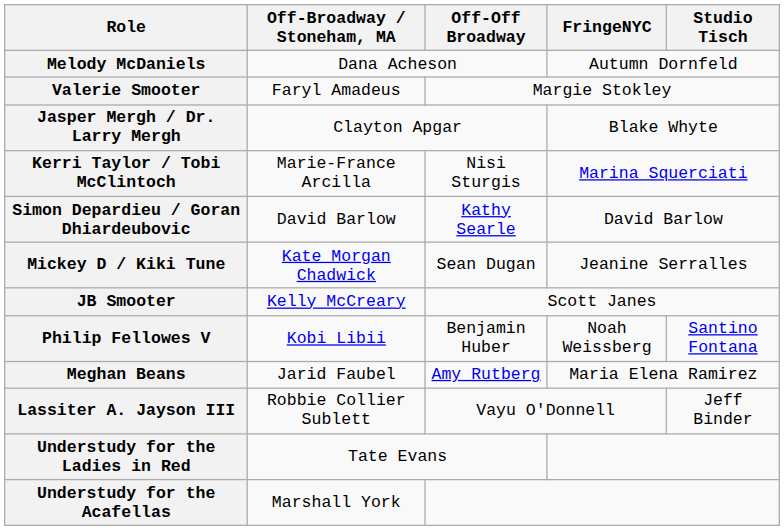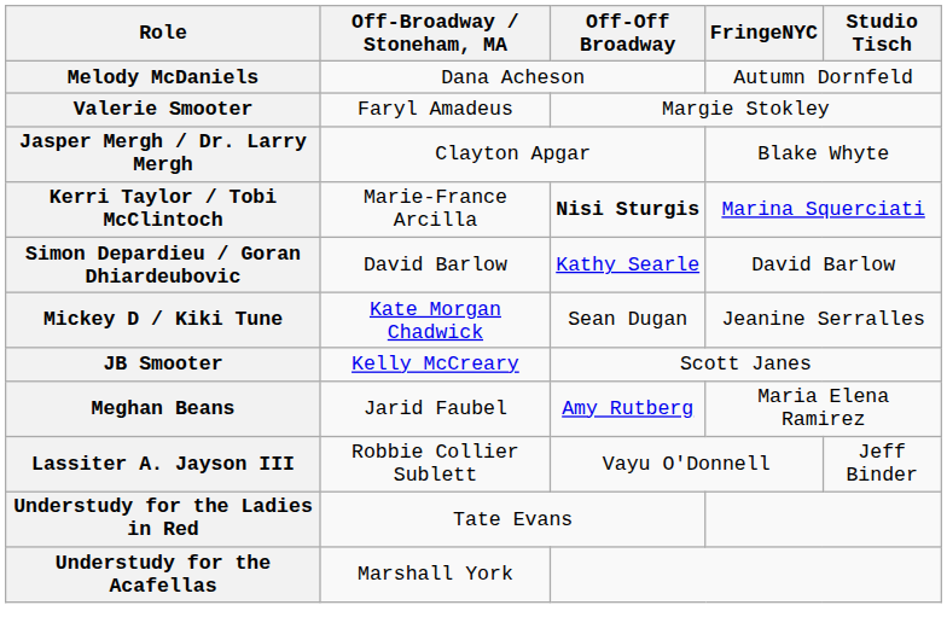 <table class="wikitable" style="width:1000;">
 <tr>
 <th>Role</th>
 <th>Off-Broadway / Stoneham, MA</th>
 <th>Off-Off Broadway</th>
 <th>FringeNYC</th>
 <th>Studio Tisch</th>
 </tr>
 <tr>
 <th>Melody McDaniels</th>
 <td colspan="2" style="text-align: center;">Dana Acheson</td>
 <td colspan="2" style="text-align: center;">Autumn Dornfeld</td>
 </tr>
 <tr>
 <th>Valerie Smooter</th>
 <td style="text-align: center;">Faryl Amadeus</td>
 <td colspan="3" style="text-align: center;">Margie Stokley</td>
 </tr>
 <tr>
 <th>Jasper Mergh / Dr. Larry Mergh</th>
 <td colspan="2" style="text-align: center;">Clayton Apgar</td>
 <td colspan="2" style="text-align: center;">Blake Whyte</td>
 </tr>
 <tr>
 <th>Kerri Taylor / Tobi McClintoch</th>
 <td style="text-align: center;">Marie-France Arcilla</td>
-<td style="text-align: center;">Nisi Sturgis</td>
+<td style="text-align: center;"><strong>Nisi Sturgis</strong></td>
 <td colspan="2" style="text-align: center;"><a href='#'>Marina Squerciati</a></td>
 </tr>
 <tr>
 <th>Simon Depardieu / Goran Dhiardeubovic</th>
 <td style="text-align: center;">David Barlow</td>
 <td style="text-align: center;"><a href='#'>Kathy Searle</a></td>
 <td colspan="2" style="text-align: center;">David Barlow</td>
 </tr>
 <tr>
 <th>Mickey D / Kiki Tune</th>
 <td style="text-align: center;"><a href='#'>Kate Morgan Chadwick</a></td>
 <td style="text-align: center;">Sean Dugan</td>
 <td colspan="2" style="text-align: center;">Jeanine Serralles</td>
 </tr>
 <tr>
 <th>JB Smooter</th>
 <td style="text-align: center;"><a href='#'>Kelly McCreary</a></td>
 <td colspan="3" style="text-align: center;">Scott Janes</td>
-</tr>
-<tr>
-<th>Philip Fellowes V</th>
-<td style="text-align: center;"><a href='#'>Kobi Libii</a></td>
-<td style="text-align: center;">Benjamin Huber</td>
-<td style="text-align: center;">Noah Weissberg</td>
-<td style="text-align: center;"><a href='#'>Santino Fontana</a></td>
 </tr>
 <tr>
 <th>Meghan Beans</th>
 <td style="text-align: center;">Jarid Faubel</td>
 <td style="text-align: center;"><a href='#'>Amy Rutberg</a></td>
 <td colspan="2" style="text-align: center;">Maria Elena Ramirez</td>
 </tr>
 <tr>
 <th>Lassiter A. Jayson III</th>
 <td style="text-align: center;">Robbie Collier Sublett</td>
 <td colspan="2" style="text-align: center;">Vayu O'Donnell</td>
 <td style="text-align: center;">Jeff Binder</td>
 </tr>
 <tr>
 <th>Understudy for the Ladies in Red</th>
 <td colspan="2" style="text-align: center;">Tate Evans</td>
 <td colspan="2" style="text-align: center;"></td>
 </tr>
 <tr>
 <th>Understudy for the Acafellas</th>
 <td style="text-align: center;">Marshall York</td>
 <td colspan="3" style="text-align: center;"></td>
 </tr>
 </table>
